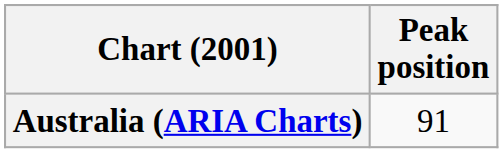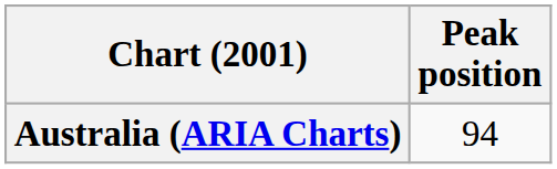 <table class="wikitable sortable plainrowheaders" style="text-align:center">
 <tr>
 <th scope="col">Chart (2001)</th>
 <th scope="col">Peak<br>position</th>
 </tr>
 <tr>
 <th scope="row">Australia (<a href='#'>ARIA Charts</a>)</th>
-<td>91</td>
+<td>94</td>
 </tr>
 </table>
